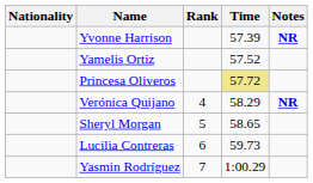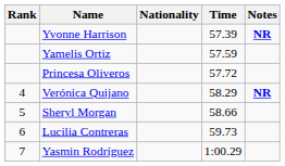 <table class="wikitable sortable" style="text-align:center">
 <tr>
+<th>Rank</th>
+<th>Name</th>
 <th>Nationality</th>
-<th>Name</th>
-<th>Rank</th>
 <th>Time</th>
 <th>Notes</th>
 </tr>
 <tr>
+<td></td>
+<td align=left><a href='#'>Yvonne Harrison</a></td>
 <td align=left></td>
-<td align=left><a href='#'>Yvonne Harrison</a></td>
-<td></td>
 <td>57.39</td>
 <td><strong><a href='#'>NR</a></strong></td>
 </tr>
 <tr>
+<td></td>
+<td align=left><a href='#'>Yamelis Ortiz</a></td>
 <td align=left></td>
-<td align=left><a href='#'>Yamelis Ortiz</a></td>
-<td></td>
-<td>57.52</td>
+<td>57.59</td>
 <td></td>
 </tr>
 <tr>
+<td></td>
+<td align=left><a href='#'>Princesa Oliveros</a></td>
 <td align=left></td>
-<td align=left><a href='#'>Princesa Oliveros</a></td>
-<td></td>
-<td style="background: khaki;">57.72</td>
+<td>57.72</td>
 <td></td>
 </tr>
 <tr>
+<td>4</td>
+<td align=left><a href='#'>Verónica Quijano</a></td>
 <td align=left></td>
-<td align=left><a href='#'>Verónica Quijano</a></td>
-<td>4</td>
 <td>58.29</td>
 <td><strong><a href='#'>NR</a></strong></td>
 </tr>
 <tr>
+<td>5</td>
+<td align=left><a href='#'>Sheryl Morgan</a></td>
 <td align=left></td>
-<td align=left><a href='#'>Sheryl Morgan</a></td>
-<td>5</td>
-<td>58.65</td>
+<td>58.66</td>
 <td></td>
 </tr>
 <tr>
+<td>6</td>
+<td align=left><a href='#'>Lucilia Contreras</a></td>
 <td align=left></td>
-<td align=left><a href='#'>Lucilia Contreras</a></td>
-<td>6</td>
 <td>59.73</td>
 <td></td>
 </tr>
 <tr>
+<td>7</td>
+<td align=left><a href='#'>Yasmin Rodríguez</a></td>
 <td align=left></td>
-<td align=left><a href='#'>Yasmin Rodríguez</a></td>
-<td>7</td>
 <td>1:00.29</td>
 <td></td>
 </tr>
 </table>
